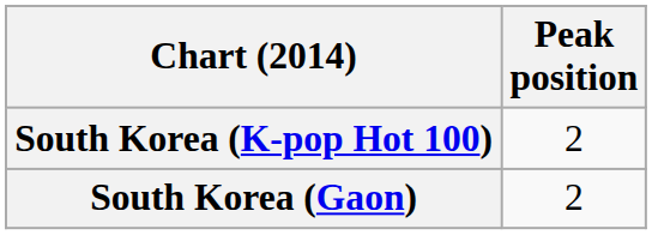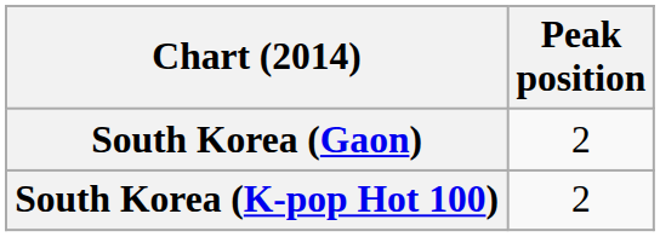 <table class="wikitable plainrowheaders" style="text-align:center;">
 <tr>
 <th>Chart (2014)</th>
 <th>Peak<br>position</th>
 </tr>
 <tr>
+<th scope="row">South Korea (<a href='#'>Gaon</a>)</th>
+<td>2</td>
+</tr>
+<tr>
 <th scope="row">South Korea (<a href='#'>K-pop Hot 100</a>)</th>
 <td>2</td>
 </tr>
-<tr>
-<th scope="row">South Korea (<a href='#'>Gaon</a>)</th>
-<td>2</td>
-</tr>
 </table>
